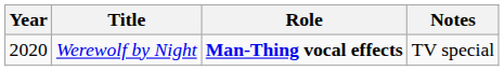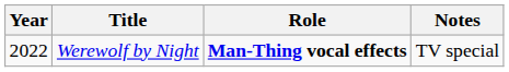 <table class="wikitable sortable">
 <tr>
 <th>Year</th>
 <th>Title</th>
 <th>Role</th>
 <th class="unsortable">Notes</th>
 </tr>
 <tr>
-<td>2020</td>
+<td>2022</td>
 <td><em><a href='#'>Werewolf by Night</a></em></td>
 <td><strong><a href='#'>Man-Thing</a> vocal effects</strong></td>
 <td>TV special</td>
 </tr>
 </table>
